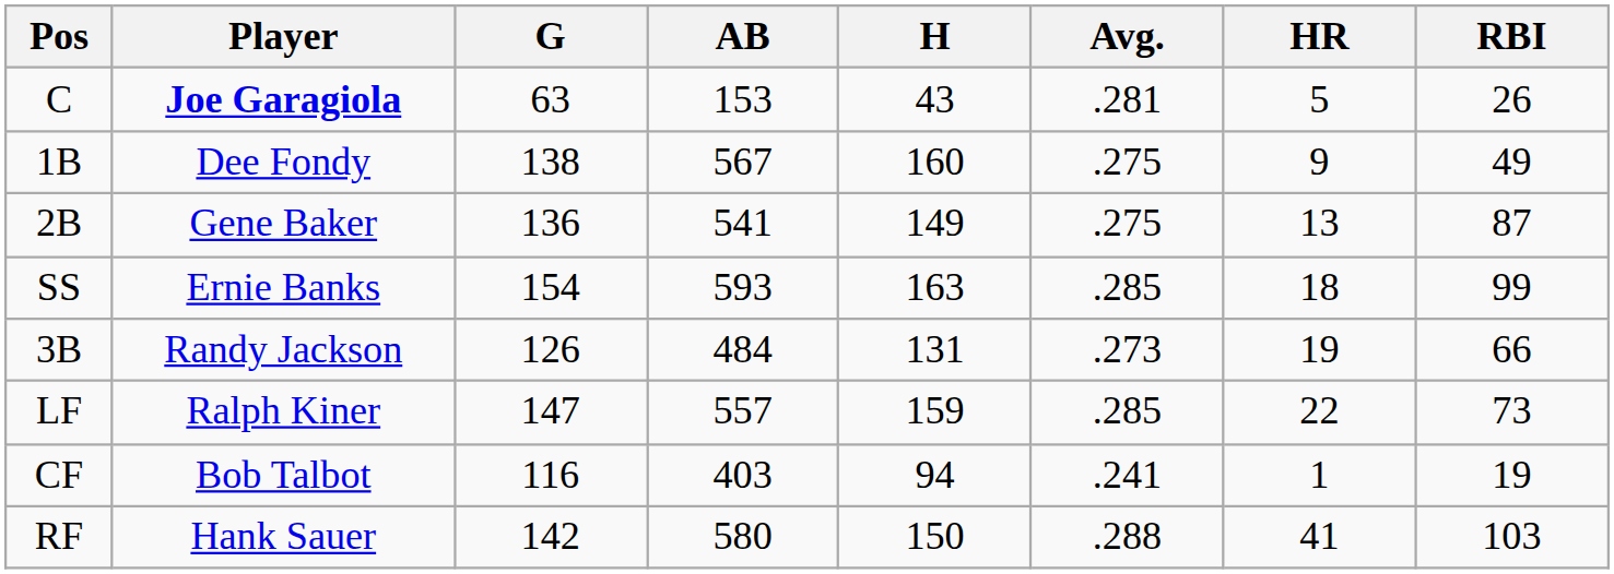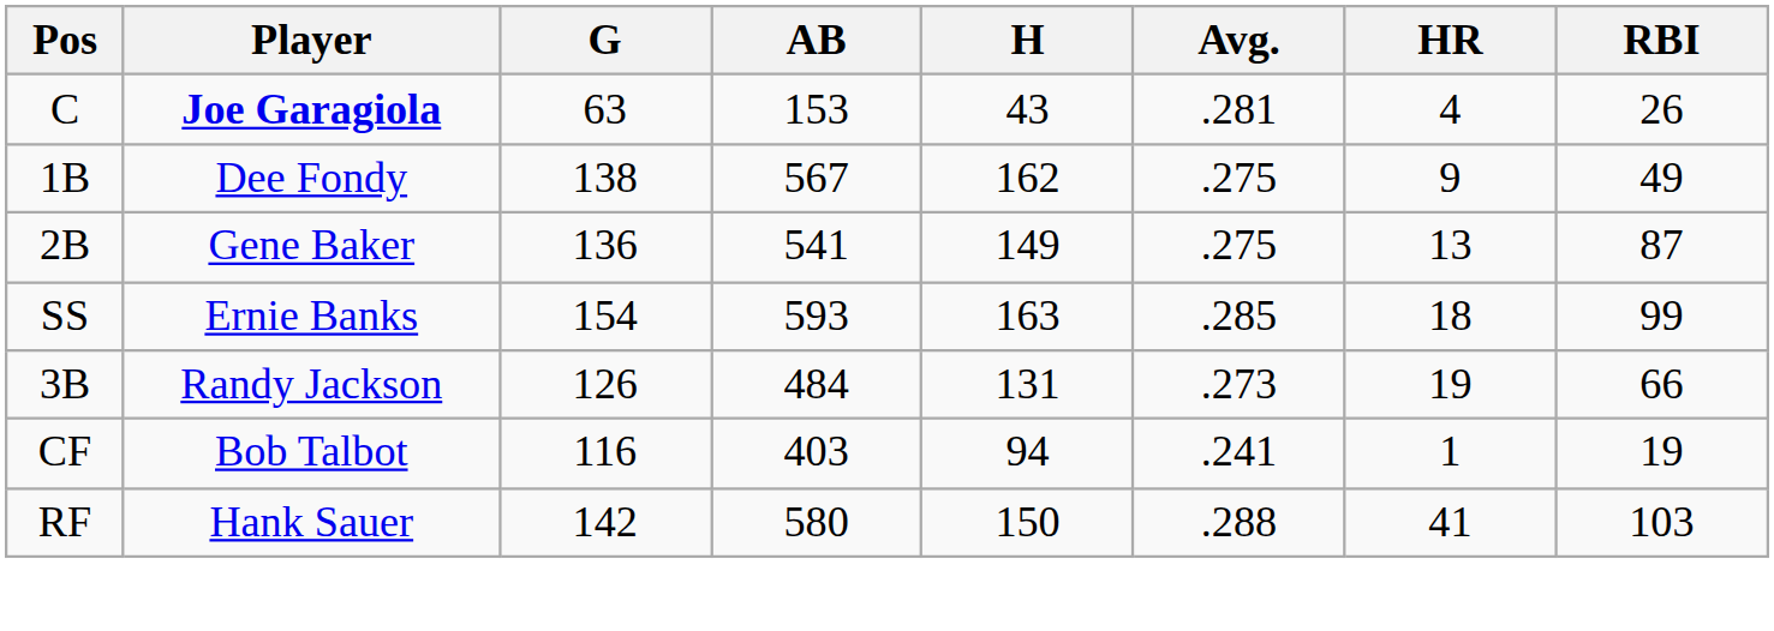 <table class="wikitable sortable">
 <tr>
 <th bgcolor="#DDDDFF" width="5%">Pos</th>
 <th bgcolor="#DDDDFF" width="16%">Player</th>
 <th bgcolor="#DDDDFF" width="9%">G</th>
 <th bgcolor="#DDDDFF" width="9%">AB</th>
 <th bgcolor="#DDDDFF" width="9%">H</th>
 <th bgcolor="#DDDDFF" width="9%">Avg.</th>
 <th bgcolor="#DDDDFF" width="9%">HR</th>
 <th bgcolor="#DDDDFF" width="9%">RBI</th>
 </tr>
 <tr align="center">
 <td>C</td>
 <td><strong><a href='#'>Joe Garagiola</a></strong></td>
 <td>63</td>
 <td>153</td>
 <td>43</td>
 <td>.281</td>
-<td>5</td>
+<td>4</td>
 <td>26</td>
 </tr>
 <tr align="center">
 <td>1B</td>
 <td><a href='#'>Dee Fondy</a></td>
 <td>138</td>
 <td>567</td>
-<td>160</td>
+<td>162</td>
 <td>.275</td>
 <td>9</td>
 <td>49</td>
 </tr>
 <tr align=center>
 <td>2B</td>
 <td><a href='#'>Gene Baker</a></td>
 <td>136</td>
 <td>541</td>
 <td>149</td>
 <td>.275</td>
 <td>13</td>
 <td>87</td>
 </tr>
 <tr align=center>
 <td>SS</td>
 <td><a href='#'>Ernie Banks</a></td>
 <td>154</td>
 <td>593</td>
 <td>163</td>
 <td>.285</td>
 <td>18</td>
 <td>99</td>
 </tr>
 <tr align=center>
 <td>3B</td>
 <td><a href='#'>Randy Jackson</a></td>
 <td>126</td>
 <td>484</td>
 <td>131</td>
 <td>.273</td>
 <td>19</td>
 <td>66</td>
 </tr>
-<tr align="center">
-<td>LF</td>
-<td><a href='#'>Ralph Kiner</a></td>
-<td>147</td>
-<td>557</td>
-<td>159</td>
-<td>.285</td>
-<td>22</td>
-<td>73</td>
-</tr>
 <tr align=center>
 <td>CF</td>
 <td><a href='#'>Bob Talbot</a></td>
 <td>116</td>
 <td>403</td>
 <td>94</td>
 <td>.241</td>
 <td>1</td>
 <td>19</td>
 </tr>
 <tr align=center>
 <td>RF</td>
 <td><a href='#'>Hank Sauer</a></td>
 <td>142</td>
 <td>580</td>
 <td>150</td>
 <td>.288</td>
 <td>41</td>
 <td>103</td>
 </tr>
 </table>
